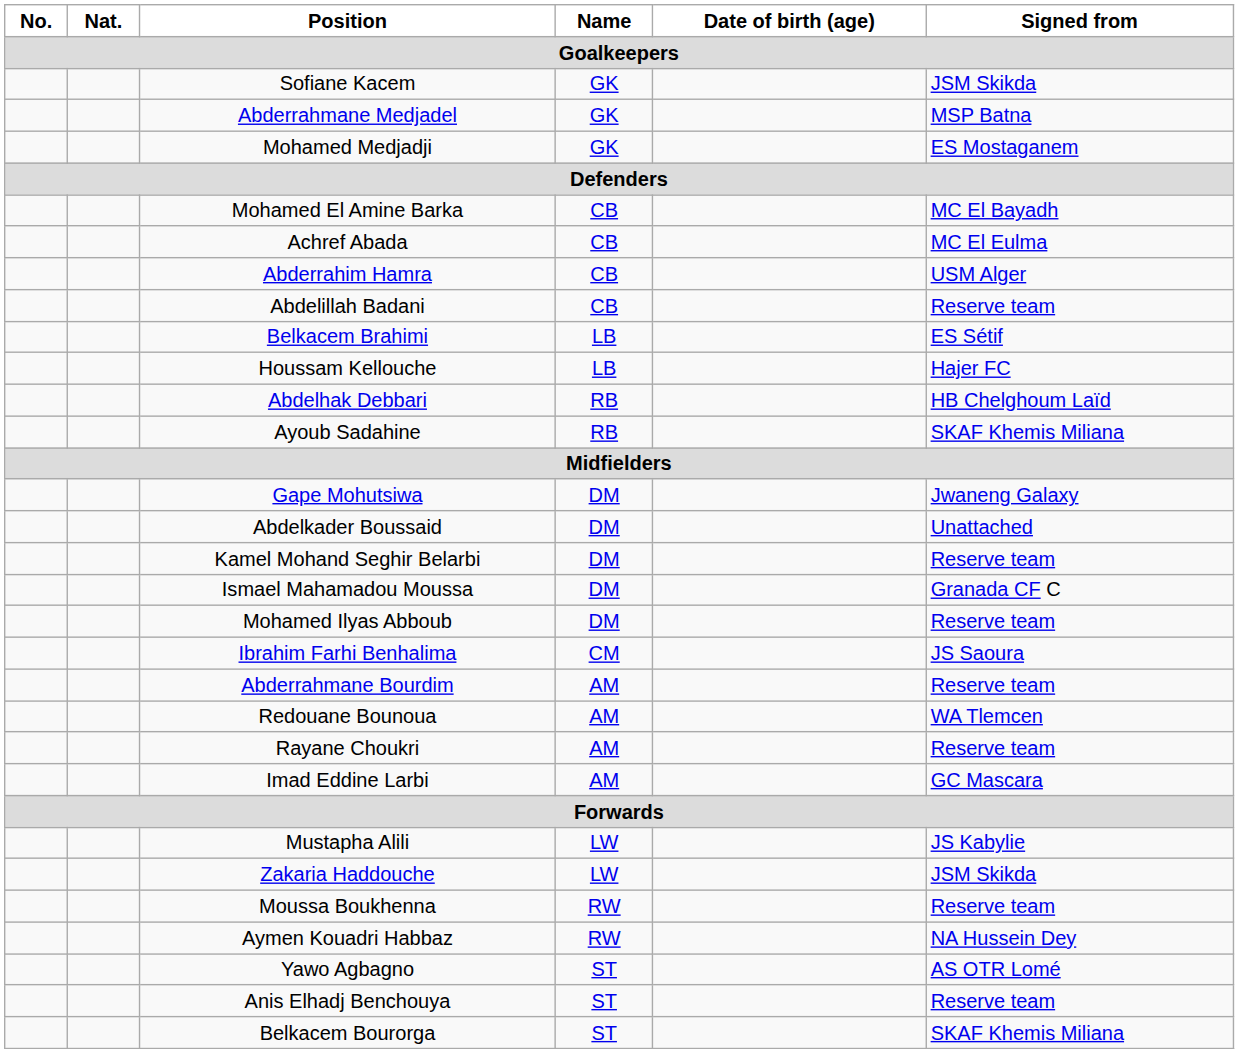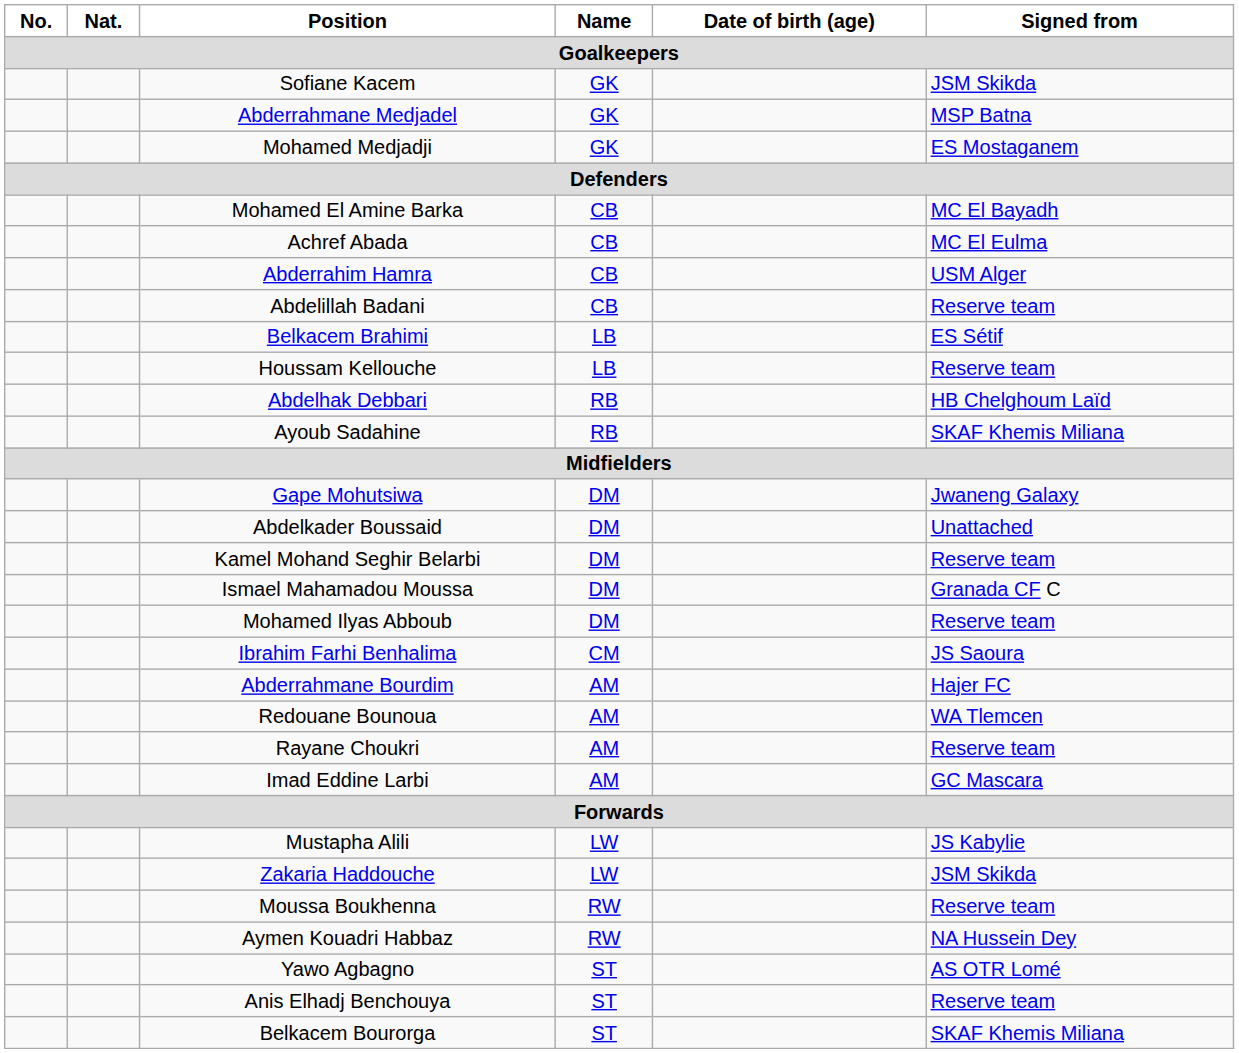 <table class="wikitable" style="text-align:center; font-size:90%; width:70%">
 <tr>
 <th style="background:white; color:black; text-align:center;">No.</th>
 <th style="background:white; color:black; text-align:center;">Nat.</th>
 <th style="background:white; color:black; text-align:center;">Position</th>
 <th style="background:white; color:black; text-align:center;">Name</th>
 <th style="background:white; color:black; text-align:center;">Date of birth (age)</th>
 <th style="background:white; color:black; text-align:center;">Signed from</th>
 </tr>
 <tr>
 <th colspan=10 style="background:#DCDCDC; text-align:center;">Goalkeepers</th>
 </tr>
 <tr>
 <td></td>
 <td></td>
 <td>Sofiane Kacem</td>
 <td><a href='#'>GK</a></td>
 <td></td>
 <td style="text-align:left"> <a href='#'>JSM Skikda</a></td>
 </tr>
 <tr>
 <td></td>
 <td></td>
 <td><a href='#'>Abderrahmane Medjadel</a></td>
 <td><a href='#'>GK</a></td>
 <td></td>
 <td style="text-align:left"> <a href='#'>MSP Batna</a></td>
 </tr>
 <tr>
 <td></td>
 <td></td>
 <td>Mohamed Medjadji</td>
 <td><a href='#'>GK</a></td>
 <td></td>
 <td style="text-align:left"> <a href='#'>ES Mostaganem</a></td>
 </tr>
 <tr>
 <th colspan=10 style="background:#DCDCDC; text-align:center;">Defenders</th>
 </tr>
 <tr>
 <td></td>
 <td></td>
 <td>Mohamed El Amine Barka</td>
 <td><a href='#'>CB</a></td>
 <td></td>
 <td style="text-align:left"> <a href='#'>MC El Bayadh</a></td>
 </tr>
 <tr>
 <td></td>
 <td></td>
 <td>Achref Abada</td>
 <td><a href='#'>CB</a></td>
 <td></td>
 <td style="text-align:left"> <a href='#'>MC El Eulma</a></td>
 </tr>
 <tr>
 <td></td>
 <td></td>
 <td><a href='#'>Abderrahim Hamra</a></td>
 <td><a href='#'>CB</a></td>
 <td></td>
 <td style="text-align:left"> <a href='#'>USM Alger</a></td>
 </tr>
 <tr>
 <td></td>
 <td></td>
 <td>Abdelillah Badani</td>
 <td><a href='#'>CB</a></td>
 <td></td>
 <td style="text-align:left"> <a href='#'>Reserve team</a></td>
 </tr>
 <tr>
 <td></td>
 <td></td>
 <td><a href='#'>Belkacem Brahimi</a></td>
 <td><a href='#'>LB</a></td>
 <td></td>
 <td style="text-align:left"> <a href='#'>ES Sétif</a></td>
 </tr>
 <tr>
 <td></td>
 <td></td>
 <td>Houssam Kellouche</td>
 <td><a href='#'>LB</a></td>
 <td></td>
-<td style="text-align:left"> <a href='#'>Hajer FC</a></td>
+<td style="text-align:left"> <a href='#'>Reserve team</a></td>
 </tr>
 <tr>
 <td></td>
 <td></td>
 <td><a href='#'>Abdelhak Debbari</a></td>
 <td><a href='#'>RB</a></td>
 <td></td>
 <td style="text-align:left"> <a href='#'>HB Chelghoum Laïd</a></td>
 </tr>
 <tr>
 <td></td>
 <td></td>
 <td>Ayoub Sadahine</td>
 <td><a href='#'>RB</a></td>
 <td></td>
 <td style="text-align:left"> <a href='#'>SKAF Khemis Miliana</a></td>
 </tr>
 <tr>
 <th colspan=10 style="background:#DCDCDC; text-align:center;">Midfielders</th>
 </tr>
 <tr>
 <td></td>
 <td></td>
 <td><a href='#'>Gape Mohutsiwa</a></td>
 <td><a href='#'>DM</a></td>
 <td></td>
 <td style="text-align:left"> <a href='#'>Jwaneng Galaxy</a></td>
 </tr>
 <tr>
 <td></td>
 <td></td>
 <td>Abdelkader Boussaid</td>
 <td><a href='#'>DM</a></td>
 <td></td>
 <td style="text-align:left"><a href='#'>Unattached</a></td>
 </tr>
 <tr>
 <td></td>
 <td></td>
 <td>Kamel Mohand Seghir Belarbi</td>
 <td><a href='#'>DM</a></td>
 <td></td>
 <td style="text-align:left"> <a href='#'>Reserve team</a></td>
 </tr>
 <tr>
 <td></td>
 <td></td>
 <td>Ismael Mahamadou Moussa</td>
 <td><a href='#'>DM</a></td>
 <td></td>
 <td style="text-align:left"> <a href='#'>Granada CF</a> C</td>
 </tr>
 <tr>
 <td></td>
 <td></td>
 <td>Mohamed Ilyas Abboub</td>
 <td><a href='#'>DM</a></td>
 <td></td>
 <td style="text-align:left"> <a href='#'>Reserve team</a></td>
 </tr>
 <tr>
 <td></td>
 <td></td>
 <td><a href='#'>Ibrahim Farhi Benhalima</a></td>
 <td><a href='#'>CM</a></td>
 <td></td>
 <td style="text-align:left"> <a href='#'>JS Saoura</a></td>
 </tr>
 <tr>
 <td></td>
 <td></td>
 <td><a href='#'>Abderrahmane Bourdim</a></td>
 <td><a href='#'>AM</a></td>
 <td></td>
-<td style="text-align:left"> <a href='#'>Reserve team</a></td>
+<td style="text-align:left"> <a href='#'>Hajer FC</a></td>
 </tr>
 <tr>
 <td></td>
 <td></td>
 <td>Redouane Bounoua</td>
 <td><a href='#'>AM</a></td>
 <td></td>
 <td style="text-align:left"> <a href='#'>WA Tlemcen</a></td>
 </tr>
 <tr>
 <td></td>
 <td></td>
 <td>Rayane Choukri</td>
 <td><a href='#'>AM</a></td>
 <td></td>
 <td style="text-align:left"> <a href='#'>Reserve team</a></td>
 </tr>
 <tr>
 <td></td>
 <td></td>
 <td>Imad Eddine Larbi</td>
 <td><a href='#'>AM</a></td>
 <td></td>
 <td style="text-align:left"> <a href='#'>GC Mascara</a></td>
 </tr>
 <tr>
 <th colspan=10 style="background:#DCDCDC; text-align:center;">Forwards</th>
 </tr>
 <tr>
 <td></td>
 <td></td>
 <td>Mustapha Alili</td>
 <td><a href='#'>LW</a></td>
 <td></td>
 <td style="text-align:left"> <a href='#'>JS Kabylie</a></td>
 </tr>
 <tr>
 <td></td>
 <td></td>
 <td><a href='#'>Zakaria Haddouche</a></td>
 <td><a href='#'>LW</a></td>
 <td></td>
 <td style="text-align:left"> <a href='#'>JSM Skikda</a></td>
 </tr>
 <tr>
 <td></td>
 <td></td>
 <td>Moussa Boukhenna</td>
 <td><a href='#'>RW</a></td>
 <td></td>
 <td style="text-align:left"> <a href='#'>Reserve team</a></td>
 </tr>
 <tr>
 <td></td>
 <td></td>
 <td>Aymen Kouadri Habbaz</td>
 <td><a href='#'>RW</a></td>
 <td></td>
 <td style="text-align:left"> <a href='#'>NA Hussein Dey</a></td>
 </tr>
 <tr>
 <td></td>
 <td></td>
 <td>Yawo Agbagno</td>
 <td><a href='#'>ST</a></td>
 <td></td>
 <td style="text-align:left"> <a href='#'>AS OTR Lomé</a></td>
 </tr>
 <tr>
 <td></td>
 <td></td>
 <td>Anis Elhadj Benchouya</td>
 <td><a href='#'>ST</a></td>
 <td></td>
 <td style="text-align:left"> <a href='#'>Reserve team</a></td>
 </tr>
 <tr>
 <td></td>
 <td></td>
 <td>Belkacem Bourorga</td>
 <td><a href='#'>ST</a></td>
 <td></td>
 <td style="text-align:left"> <a href='#'>SKAF Khemis Miliana</a></td>
 </tr>
 <tr>
 </tr>
 </table>
